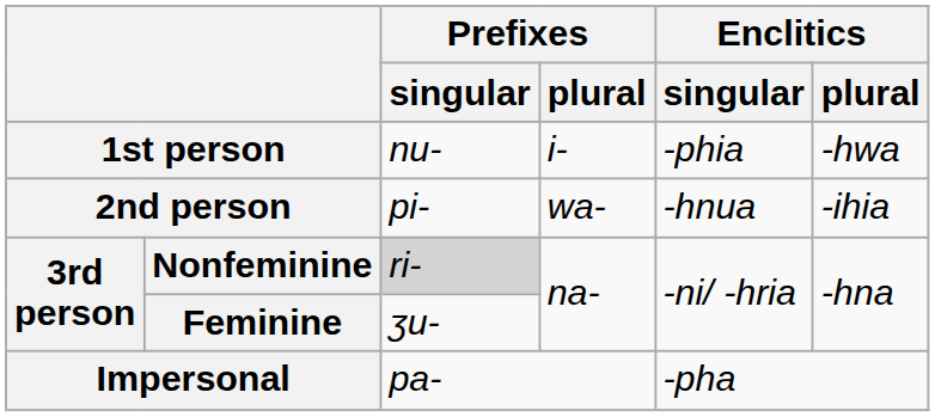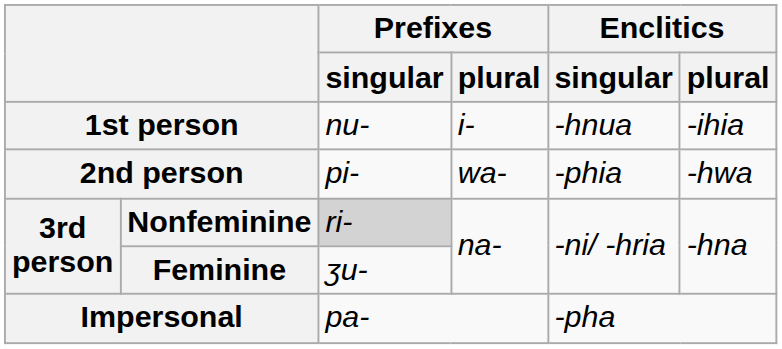 <table class="wikitable">
 <tr>
 <th rowspan="2" colspan="2"></th>
 <th colspan="2">Prefixes</th>
 <th colspan="2">Enclitics</th>
 </tr>
 <tr>
 <th>singular</th>
 <th>plural</th>
 <th>singular</th>
 <th>plural</th>
 </tr>
 <tr>
 <th colspan="2">1st person</th>
 <td><em>nu-</em></td>
 <td><em>i-</em></td>
-<td><em>-phia</em></td>
-<td><em>-hwa</em></td>
+<td><em>-hnua</em></td>
+<td><em>-ihia</em></td>
 </tr>
 <tr>
 <th colspan="2">2nd person</th>
 <td><em>pi-</em></td>
 <td><em>wa-</em></td>
-<td><em>-hnua</em></td>
-<td><em>-ihia</em></td>
+<td><em>-phia</em></td>
+<td><em>-hwa</em></td>
 </tr>
 <tr>
 <th rowspan="2">3rd<br>person</th>
 <th>Nonfeminine</th>
 <td style="background: lightgrey;"><em>ri-</em></td>
 <td rowspan="2"><em>na-</em></td>
 <td rowspan="2"><em>-ni/ -hria</em></td>
 <td rowspan="2"><em>-hna</em></td>
 </tr>
 <tr>
 <th>Feminine</th>
 <td><em>ʒu-</em></td>
 </tr>
 <tr>
 <th colspan="2">Impersonal</th>
 <td colspan="2"><em>pa-</em></td>
 <td colspan="2"><em>-pha</em></td>
 </tr>
 </table>
